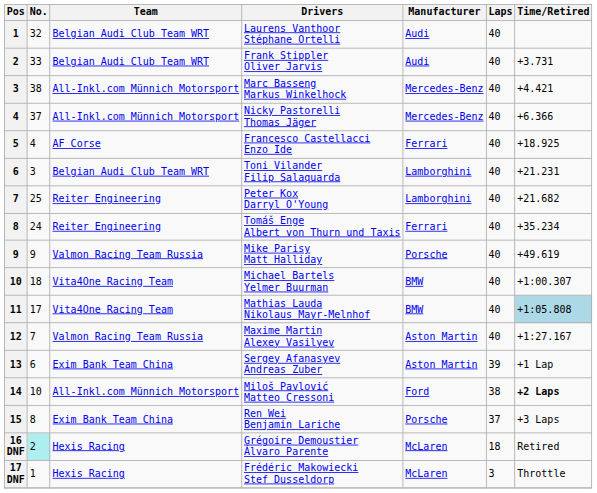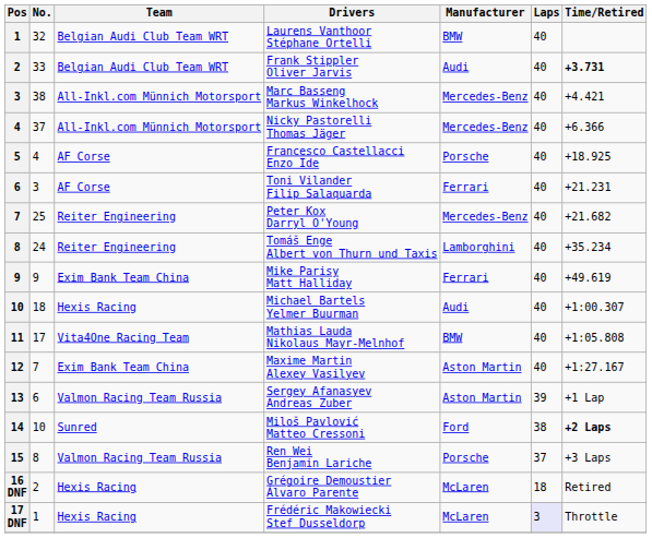 <table class="wikitable" style="font-size: 95%;">
 <tr>
 <th>Pos</th>
 <th>No.</th>
 <th>Team</th>
 <th>Drivers</th>
 <th>Manufacturer</th>
 <th>Laps</th>
 <th>Time/Retired</th>
 </tr>
 <tr>
 <th>1</th>
 <td>32</td>
 <td> <a href='#'>Belgian Audi Club Team WRT</a></td>
 <td> <a href='#'>Laurens Vanthoor</a><br> <a href='#'>Stéphane Ortelli</a></td>
-<td><a href='#'>Audi</a></td>
+<td><a href='#'>BMW</a></td>
 <td>40</td>
 <td></td>
 </tr>
 <tr>
 <th>2</th>
 <td>33</td>
 <td> <a href='#'>Belgian Audi Club Team WRT</a></td>
 <td> <a href='#'>Frank Stippler</a><br> <a href='#'>Oliver Jarvis</a></td>
 <td><a href='#'>Audi</a></td>
 <td>40</td>
-<td>+3.731</td>
+<td><strong>+3.731</strong></td>
 </tr>
 <tr>
 <th>3</th>
 <td>38</td>
 <td> <a href='#'>All-Inkl.com Münnich Motorsport</a></td>
 <td> <a href='#'>Marc Basseng</a><br> <a href='#'>Markus Winkelhock</a></td>
 <td><a href='#'>Mercedes-Benz</a></td>
 <td>40</td>
 <td>+4.421</td>
 </tr>
 <tr>
 <th>4</th>
 <td>37</td>
 <td> <a href='#'>All-Inkl.com Münnich Motorsport</a></td>
 <td> <a href='#'>Nicky Pastorelli</a><br> <a href='#'>Thomas Jäger</a></td>
 <td><a href='#'>Mercedes-Benz</a></td>
 <td>40</td>
 <td>+6.366</td>
 </tr>
 <tr>
 <th>5</th>
 <td>4</td>
 <td> <a href='#'>AF Corse</a></td>
 <td> <a href='#'>Francesco Castellacci</a><br> <a href='#'>Enzo Ide</a></td>
-<td><a href='#'>Ferrari</a></td>
+<td><a href='#'>Porsche</a></td>
 <td>40</td>
 <td>+18.925</td>
 </tr>
 <tr>
 <th>6</th>
 <td>3</td>
-<td> <a href='#'>Belgian Audi Club Team WRT</a></td>
+<td> <a href='#'>AF Corse</a></td>
 <td> <a href='#'>Toni Vilander</a><br> <a href='#'>Filip Salaquarda</a></td>
-<td><a href='#'>Lamborghini</a></td>
+<td><a href='#'>Ferrari</a></td>
 <td>40</td>
 <td>+21.231</td>
 </tr>
 <tr>
 <th>7</th>
 <td>25</td>
 <td> <a href='#'>Reiter Engineering</a></td>
 <td> <a href='#'>Peter Kox</a><br> <a href='#'>Darryl O'Young</a></td>
-<td><a href='#'>Lamborghini</a></td>
+<td><a href='#'>Mercedes-Benz</a></td>
 <td>40</td>
 <td>+21.682</td>
 </tr>
 <tr>
 <th>8</th>
 <td>24</td>
 <td> <a href='#'>Reiter Engineering</a></td>
 <td> <a href='#'>Tomáš Enge</a><br> <a href='#'>Albert von Thurn und Taxis</a></td>
-<td><a href='#'>Ferrari</a></td>
+<td><a href='#'>Lamborghini</a></td>
 <td>40</td>
 <td>+35.234</td>
 </tr>
 <tr>
 <th>9</th>
 <td>9</td>
-<td> <a href='#'>Valmon Racing Team Russia</a></td>
+<td> <a href='#'>Exim Bank Team China</a></td>
 <td> <a href='#'>Mike Parisy</a><br> <a href='#'>Matt Halliday</a></td>
-<td><a href='#'>Porsche</a></td>
+<td><a href='#'>Ferrari</a></td>
 <td>40</td>
 <td>+49.619</td>
 </tr>
 <tr>
 <th>10</th>
 <td>18</td>
-<td> <a href='#'>Vita4One Racing Team</a></td>
+<td> <a href='#'>Hexis Racing</a></td>
 <td> <a href='#'>Michael Bartels</a><br> <a href='#'>Yelmer Buurman</a></td>
-<td><a href='#'>BMW</a></td>
+<td><a href='#'>Audi</a></td>
 <td>40</td>
 <td>+1:00.307</td>
 </tr>
 <tr>
 <th>11</th>
 <td>17</td>
 <td> <a href='#'>Vita4One Racing Team</a></td>
 <td> <a href='#'>Mathias Lauda</a><br> <a href='#'>Nikolaus Mayr-Melnhof</a></td>
 <td><a href='#'>BMW</a></td>
 <td>40</td>
-<td style="background: lightblue;">+1:05.808</td>
+<td>+1:05.808</td>
 </tr>
 <tr>
 <th>12</th>
 <td>7</td>
-<td> <a href='#'>Valmon Racing Team Russia</a></td>
+<td> <a href='#'>Exim Bank Team China</a></td>
 <td> <a href='#'>Maxime Martin</a><br> <a href='#'>Alexey Vasilyev</a></td>
 <td><a href='#'>Aston Martin</a></td>
 <td>40</td>
 <td>+1:27.167</td>
 </tr>
 <tr>
 <th>13</th>
 <td>6</td>
-<td> <a href='#'>Exim Bank Team China</a></td>
+<td> <a href='#'>Valmon Racing Team Russia</a></td>
 <td> <a href='#'>Sergey Afanasyev</a><br> <a href='#'>Andreas Zuber</a></td>
 <td><a href='#'>Aston Martin</a></td>
 <td>39</td>
 <td>+1 Lap</td>
 </tr>
 <tr>
 <th>14</th>
 <td>10</td>
-<td> <a href='#'>All-Inkl.com Münnich Motorsport</a></td>
+<td> <a href='#'>Sunred</a></td>
 <td> <a href='#'>Miloš Pavlović</a><br> <a href='#'>Matteo Cressoni</a></td>
 <td><a href='#'>Ford</a></td>
 <td>38</td>
 <td><strong>+2 Laps</strong></td>
 </tr>
 <tr>
 <th>15</th>
 <td>8</td>
-<td> <a href='#'>Exim Bank Team China</a></td>
+<td> <a href='#'>Valmon Racing Team Russia</a></td>
 <td> <a href='#'>Ren Wei</a><br> <a href='#'>Benjamin Lariche</a></td>
 <td><a href='#'>Porsche</a></td>
 <td>37</td>
 <td>+3 Laps</td>
 </tr>
 <tr>
 <th>16<br>DNF</th>
-<td style="background: paleturquoise;">2</td>
+<td>2</td>
 <td> <a href='#'>Hexis Racing</a></td>
 <td> <a href='#'>Grégoire Demoustier</a><br> <a href='#'>Álvaro Parente</a></td>
 <td><a href='#'>McLaren</a></td>
 <td>18</td>
 <td>Retired</td>
 </tr>
 <tr>
 <th>17<br>DNF</th>
 <td>1</td>
 <td> <a href='#'>Hexis Racing</a></td>
 <td> <a href='#'>Frédéric Makowiecki</a><br> <a href='#'>Stef Dusseldorp</a></td>
 <td><a href='#'>McLaren</a></td>
-<td>3</td>
+<td style="background: lavender;">3</td>
 <td>Throttle</td>
 </tr>
 <tr>
 </tr>
 </table>
